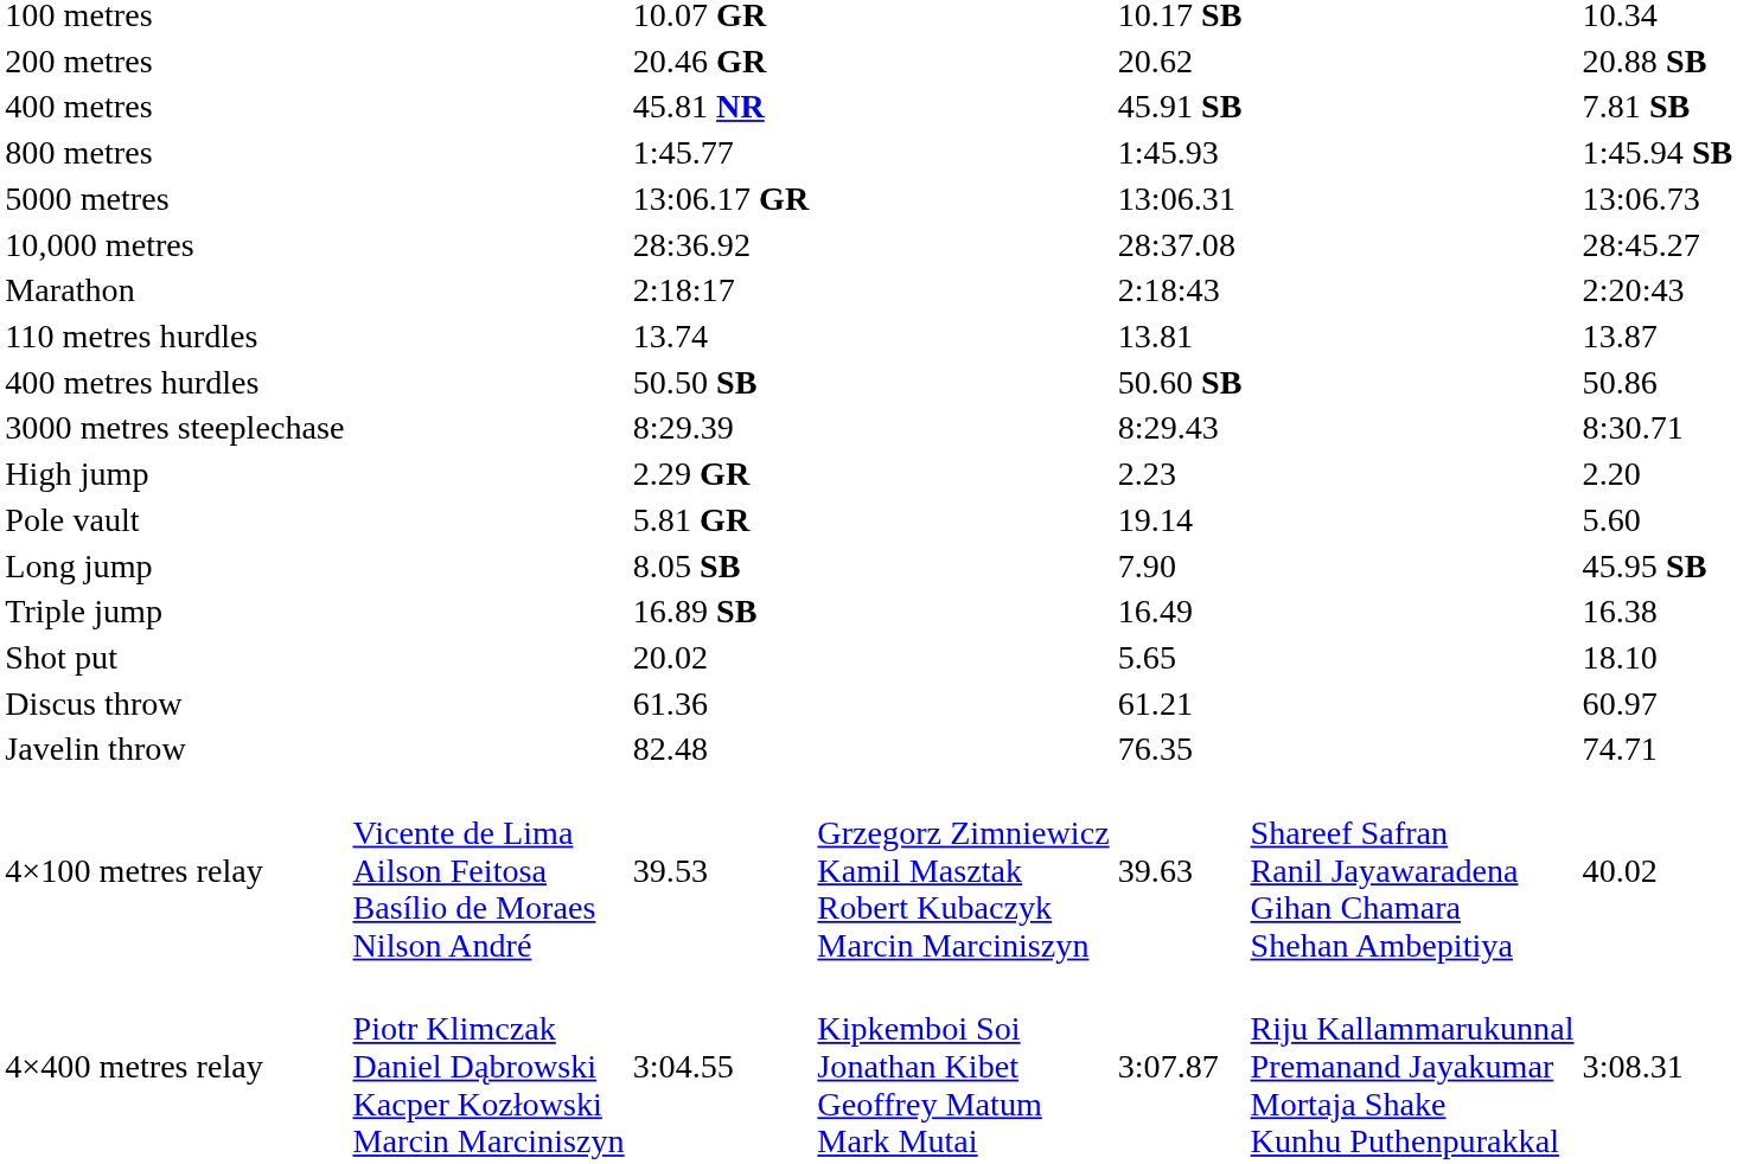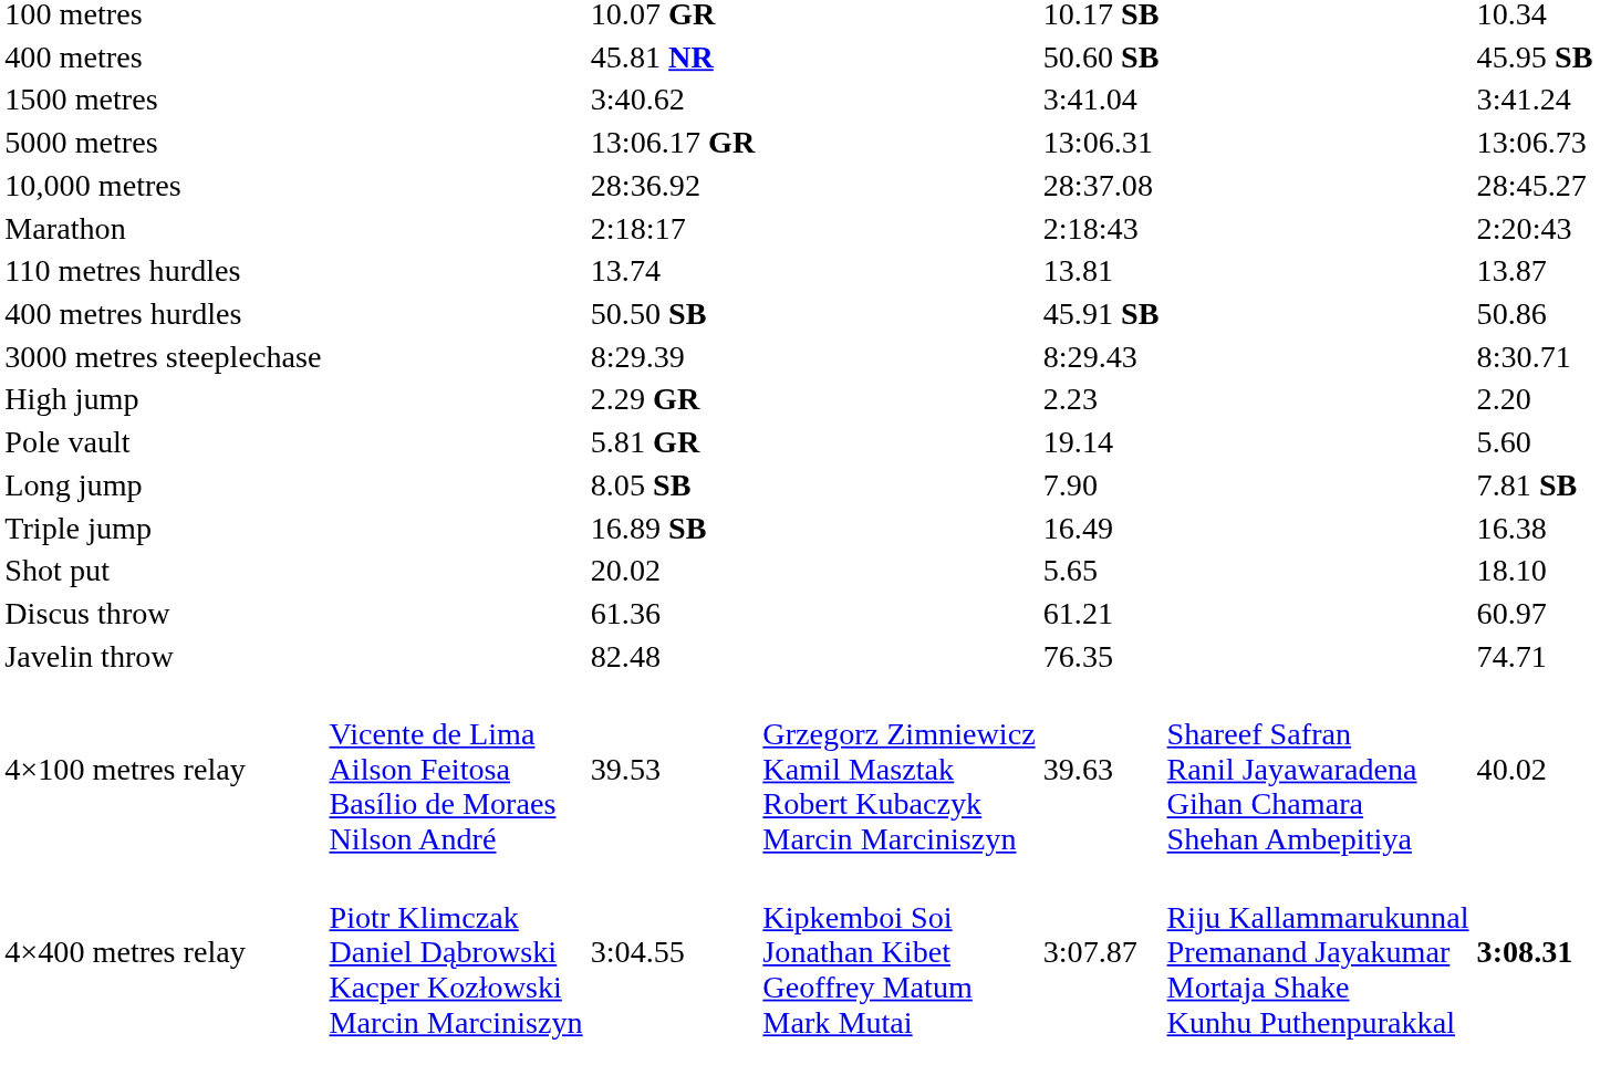 <table>
 <tr>
 <td>100 metres<br></td>
 <td></td>
 <td>10.07 <strong>GR</strong></td>
 <td></td>
 <td>10.17 <strong>SB</strong></td>
 <td></td>
 <td>10.34</td>
 </tr>
 <tr>
-<td>200 metres<br></td>
-<td></td>
-<td>20.46 <strong>GR</strong></td>
-<td></td>
-<td>20.62</td>
-<td></td>
-<td>20.88 <strong>SB</strong></td>
-</tr>
-<tr>
 <td>400 metres<br></td>
 <td></td>
 <td>45.81 <strong><a href='#'>NR</a></strong></td>
 <td></td>
-<td>45.91 <strong>SB</strong></td>
+<td>50.60 <strong>SB</strong></td>
 <td></td>
-<td>7.81 <strong>SB</strong></td>
+<td>45.95 <strong>SB</strong></td>
 </tr>
 <tr>
-<td>800 metres<br></td>
+<td>1500 metres<br></td>
 <td></td>
-<td>1:45.77</td>
+<td>3:40.62</td>
 <td></td>
-<td>1:45.93</td>
+<td>3:41.04</td>
 <td></td>
-<td>1:45.94 <strong>SB</strong></td>
+<td>3:41.24</td>
 </tr>
 <tr>
 <td>5000 metres<br></td>
 <td></td>
 <td>13:06.17 <strong>GR</strong></td>
 <td></td>
 <td>13:06.31</td>
 <td></td>
 <td>13:06.73</td>
 </tr>
 <tr>
 <td>10,000 metres<br></td>
 <td></td>
 <td>28:36.92</td>
 <td></td>
 <td>28:37.08</td>
 <td></td>
 <td>28:45.27</td>
 </tr>
 <tr>
 <td>Marathon<br></td>
 <td></td>
 <td>2:18:17</td>
 <td></td>
 <td>2:18:43</td>
 <td></td>
 <td>2:20:43</td>
 </tr>
 <tr>
 <td>110 metres hurdles<br></td>
 <td></td>
 <td>13.74</td>
 <td></td>
 <td>13.81</td>
 <td></td>
 <td>13.87</td>
 </tr>
 <tr>
 <td>400 metres hurdles<br></td>
 <td></td>
 <td>50.50 <strong>SB</strong></td>
 <td></td>
-<td>50.60 <strong>SB</strong></td>
+<td>45.91 <strong>SB</strong></td>
 <td></td>
 <td>50.86</td>
 </tr>
 <tr>
 <td>3000 metres steeplechase<br></td>
 <td></td>
 <td>8:29.39</td>
 <td></td>
 <td>8:29.43</td>
 <td></td>
 <td>8:30.71</td>
 </tr>
 <tr>
 <td>High jump<br></td>
 <td></td>
 <td>2.29 <strong>GR</strong></td>
 <td></td>
 <td>2.23</td>
 <td></td>
 <td>2.20</td>
 </tr>
 <tr>
 <td>Pole vault<br></td>
 <td></td>
 <td>5.81 <strong>GR</strong></td>
 <td></td>
 <td>19.14</td>
 <td></td>
 <td>5.60</td>
 </tr>
 <tr>
 <td>Long jump<br></td>
 <td></td>
 <td>8.05 <strong>SB</strong></td>
 <td></td>
 <td>7.90</td>
 <td></td>
-<td>45.95 <strong>SB</strong></td>
+<td>7.81 <strong>SB</strong></td>
 </tr>
 <tr>
 <td>Triple jump<br></td>
 <td></td>
 <td>16.89 <strong>SB</strong></td>
 <td></td>
 <td>16.49</td>
 <td></td>
 <td>16.38</td>
 </tr>
 <tr>
 <td>Shot put<br></td>
 <td></td>
 <td>20.02</td>
 <td></td>
 <td>5.65</td>
 <td></td>
 <td>18.10</td>
 </tr>
 <tr>
 <td>Discus throw<br></td>
 <td></td>
 <td>61.36</td>
 <td></td>
 <td>61.21</td>
 <td></td>
 <td>60.97</td>
 </tr>
 <tr>
 <td>Javelin throw<br></td>
 <td></td>
 <td>82.48</td>
 <td></td>
 <td>76.35</td>
 <td></td>
 <td>74.71</td>
 </tr>
 <tr>
 <td>4×100 metres relay<br></td>
 <td valign=top><br><a href='#'>Vicente de Lima</a><br><a href='#'>Ailson Feitosa</a><br><a href='#'>Basílio de Moraes</a><br><a href='#'>Nilson André</a></td>
 <td>39.53</td>
 <td valign=top><br><a href='#'>Grzegorz Zimniewicz</a><br><a href='#'>Kamil Masztak</a><br><a href='#'>Robert Kubaczyk</a><br><a href='#'>Marcin Marciniszyn</a></td>
 <td>39.63</td>
 <td valign=top><br><a href='#'>Shareef Safran</a><br><a href='#'>Ranil Jayawaradena</a><br><a href='#'>Gihan Chamara</a><br><a href='#'>Shehan Ambepitiya</a></td>
 <td>40.02</td>
 </tr>
 <tr>
 <td>4×400 metres relay<br></td>
 <td valign=top><br><a href='#'>Piotr Klimczak</a><br><a href='#'>Daniel Dąbrowski</a><br><a href='#'>Kacper Kozłowski</a><br><a href='#'>Marcin Marciniszyn</a></td>
 <td>3:04.55</td>
 <td valign=top><br><a href='#'>Kipkemboi Soi</a><br><a href='#'>Jonathan Kibet</a><br><a href='#'>Geoffrey Matum</a><br><a href='#'>Mark Mutai</a></td>
 <td>3:07.87</td>
 <td valign=top><br><a href='#'>Riju Kallammarukunnal</a><br><a href='#'>Premanand Jayakumar</a><br><a href='#'>Mortaja Shake</a><br><a href='#'>Kunhu Puthenpurakkal</a></td>
-<td>3:08.31</td>
+<td><strong>3:08.31</strong></td>
 </tr>
 </table>
